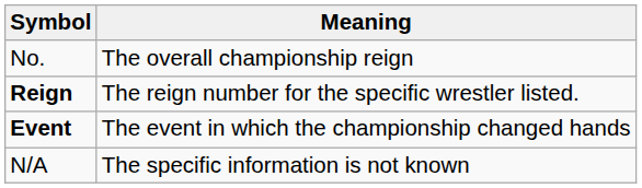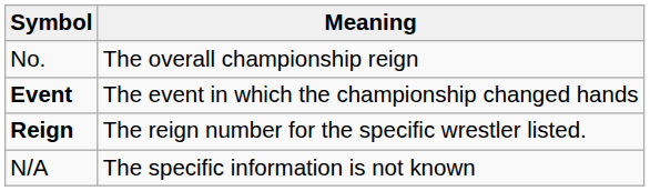 <table class="wikitable">
 <tr>
 <th style="background: #f0f0f0;">Symbol</th>
 <th style="background: #f0f0f0;">Meaning</th>
 </tr>
 <tr>
 <td>No.</td>
 <td>The overall championship reign</td>
 </tr>
 <tr>
+<td><strong>Event</strong></td>
+<td>The event in which the championship changed hands</td>
+</tr>
+<tr>
 <td><strong>Reign</strong></td>
 <td>The reign number for the specific wrestler listed.</td>
-</tr>
-<tr>
-<td><strong>Event</strong></td>
-<td>The event in which the championship changed hands</td>
 </tr>
 <tr>
 <td>N/A</td>
 <td>The specific information is not known</td>
 </tr>
 </table>
